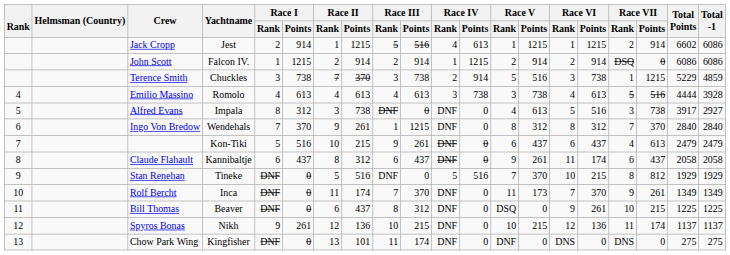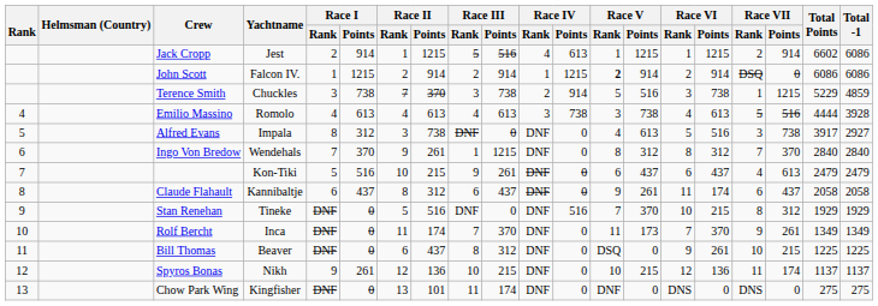 <table class="wikitable" style="text-align:right; font-size:90%">
 <tr>
 <th rowspan="2"><br>Rank</th>
 <th rowspan="2">Helmsman (Country)</th>
 <th rowspan="2">Crew</th>
 <th rowspan="2">Yachtname</th>
 <th colspan="2">Race I</th>
 <th colspan="2">Race II</th>
 <th colspan="2">Race III</th>
 <th colspan="2">Race IV</th>
 <th colspan="2">Race V</th>
 <th colspan="2">Race VI</th>
 <th colspan="2">Race VII</th>
 <th rowspan="2">Total <br>Points <br></th>
 <th rowspan="2">Total<br>-1<br></th>
 </tr>
 <tr>
 <th>Rank</th>
 <th>Points</th>
 <th>Rank</th>
 <th>Points</th>
 <th>Rank</th>
 <th>Points</th>
 <th>Rank</th>
 <th>Points</th>
 <th>Rank</th>
 <th>Points</th>
 <th>Rank</th>
 <th>Points</th>
 <th>Rank</th>
 <th>Points</th>
 </tr>
 <tr style="vertical-align:top;">
 <td align=center></td>
 <td align=left></td>
 <td align=left><a href='#'>Jack Cropp</a> </td>
 <td align=center>Jest</td>
 <td>2</td>
 <td>914</td>
 <td>1</td>
 <td>1215</td>
 <td><s>5</s></td>
 <td><s>516</s></td>
 <td>4</td>
 <td>613</td>
 <td>1</td>
 <td>1215</td>
 <td>1</td>
 <td>1215</td>
 <td>2</td>
 <td>914</td>
 <td>6602</td>
 <td>6086</td>
 </tr>
 <tr style="vertical-align:top;">
 <td align=center></td>
 <td align=left></td>
 <td align=left><a href='#'>John Scott</a> </td>
 <td align=center>Falcon IV.</td>
 <td>1</td>
 <td>1215</td>
 <td>2</td>
 <td>914</td>
 <td>2</td>
 <td>914</td>
 <td>1</td>
 <td>1215</td>
-<td>2</td>
+<td><strong>2</strong></td>
 <td>914</td>
 <td>2</td>
 <td>914</td>
 <td><s>DSQ</s></td>
 <td><s>0</s></td>
 <td>6086</td>
 <td>6086</td>
 </tr>
 <tr style="vertical-align:top;">
 <td align=center></td>
 <td align=left></td>
 <td align=left><a href='#'>Terence Smith</a> </td>
 <td align=center>Chuckles</td>
 <td>3</td>
 <td>738</td>
 <td><s>7</s></td>
 <td><s>370</s></td>
 <td>3</td>
 <td>738</td>
 <td>2</td>
 <td>914</td>
 <td>5</td>
 <td>516</td>
 <td>3</td>
 <td>738</td>
 <td>1</td>
 <td>1215</td>
 <td>5229</td>
 <td>4859</td>
 </tr>
 <tr style="vertical-align:top;">
 <td align=center>4</td>
 <td align=left></td>
 <td align=left><a href='#'>Emilio Massino</a> </td>
 <td align=center>Romolo</td>
 <td>4</td>
 <td>613</td>
 <td>4</td>
 <td>613</td>
 <td>4</td>
 <td>613</td>
 <td>3</td>
 <td>738</td>
 <td>3</td>
 <td>738</td>
 <td>4</td>
 <td>613</td>
 <td><s>5</s></td>
 <td><s>516</s></td>
 <td>4444</td>
 <td>3928</td>
 </tr>
 <tr style="vertical-align:top;">
 <td align=center>5</td>
 <td align=left></td>
 <td align=left><a href='#'>Alfred Evans</a> </td>
 <td align=center>Impala</td>
 <td>8</td>
 <td>312</td>
 <td>3</td>
 <td>738</td>
 <td><s>DNF</s></td>
 <td><s>0</s></td>
 <td>DNF</td>
 <td>0</td>
 <td>4</td>
 <td>613</td>
 <td>5</td>
 <td>516</td>
 <td>3</td>
 <td>738</td>
 <td>3917</td>
 <td>2927</td>
 </tr>
 <tr style="vertical-align:top;">
 <td align=center>6</td>
 <td align=left></td>
 <td align=left><a href='#'>Ingo Von Bredow</a> </td>
 <td align=center>Wendehals</td>
 <td>7</td>
 <td>370</td>
 <td>9</td>
 <td>261</td>
 <td>1</td>
 <td>1215</td>
 <td>DNF</td>
 <td>0</td>
 <td>8</td>
 <td>312</td>
 <td>8</td>
 <td>312</td>
 <td>7</td>
 <td>370</td>
 <td>2840</td>
 <td>2840</td>
 </tr>
 <tr style="vertical-align:top;">
 <td align=center>7</td>
 <td align=left></td>
 <td align=left> </td>
 <td align=center>Kon-Tiki</td>
 <td>5</td>
 <td>516</td>
 <td>10</td>
 <td>215</td>
 <td>9</td>
 <td>261</td>
 <td><s>DNF</s></td>
 <td><s>0</s></td>
 <td>6</td>
 <td>437</td>
 <td>6</td>
 <td>437</td>
 <td>4</td>
 <td>613</td>
 <td>2479</td>
 <td>2479</td>
 </tr>
 <tr style="vertical-align:top;">
 <td align=center>8</td>
 <td align=left></td>
 <td align=left><a href='#'>Claude Flahault</a> </td>
 <td align=center>Kannibaltje</td>
 <td>6</td>
 <td>437</td>
 <td>8</td>
 <td>312</td>
 <td>6</td>
 <td>437</td>
 <td><s>DNF</s></td>
 <td><s>0</s></td>
 <td>9</td>
 <td>261</td>
 <td>11</td>
 <td>174</td>
 <td>6</td>
 <td>437</td>
 <td>2058</td>
 <td>2058</td>
 </tr>
 <tr style="vertical-align:top;">
 <td align=center>9</td>
 <td align=left></td>
 <td align=left><a href='#'>Stan Renehan</a> </td>
 <td align=center>Tineke</td>
 <td><s>DNF</s></td>
 <td><s>0</s></td>
 <td>5</td>
 <td>516</td>
 <td>DNF</td>
 <td>0</td>
-<td>5</td>
+<td>DNF</td>
 <td>516</td>
 <td>7</td>
 <td>370</td>
 <td>10</td>
 <td>215</td>
 <td>8</td>
-<td>812</td>
+<td>312</td>
 <td>1929</td>
 <td>1929</td>
 </tr>
 <tr style="vertical-align:top;">
 <td align=center>10</td>
 <td align=left></td>
 <td align=left><a href='#'>Rolf Bercht</a> </td>
 <td align=center>Inca</td>
 <td><s>DNF</s></td>
 <td><s>0</s></td>
 <td>11</td>
 <td>174</td>
 <td>7</td>
 <td>370</td>
 <td>DNF</td>
 <td>0</td>
 <td>11</td>
 <td>173</td>
 <td>7</td>
 <td>370</td>
 <td>9</td>
 <td>261</td>
 <td>1349</td>
 <td>1349</td>
 </tr>
 <tr style="vertical-align:top;">
 <td align=center>11</td>
 <td align=left></td>
 <td align=left><a href='#'>Bill Thomas</a> </td>
 <td align=center>Beaver</td>
 <td><s>DNF</s></td>
 <td><s>0</s></td>
 <td>6</td>
 <td>437</td>
 <td>8</td>
 <td>312</td>
 <td>DNF</td>
 <td>0</td>
 <td>DSQ</td>
 <td>0</td>
 <td>9</td>
 <td>261</td>
 <td>10</td>
 <td>215</td>
 <td>1225</td>
 <td>1225</td>
 </tr>
 <tr style="vertical-align:top;">
 <td align=center>12</td>
 <td align=left></td>
 <td align=left><a href='#'>Spyros Bonas</a> </td>
 <td align=center>Nikh</td>
 <td>9</td>
 <td>261</td>
 <td>12</td>
 <td>136</td>
 <td>10</td>
 <td>215</td>
 <td>DNF</td>
 <td>0</td>
 <td>10</td>
 <td>215</td>
 <td>12</td>
 <td>136</td>
 <td>11</td>
 <td>174</td>
 <td>1137</td>
 <td>1137</td>
 </tr>
 <tr style="vertical-align:top;">
 <td align=center>13</td>
 <td align=left></td>
 <td align=left>Chow Park Wing </td>
 <td align=center>Kingfisher</td>
 <td><s>DNF</s></td>
 <td><s>0</s></td>
 <td>13</td>
 <td>101</td>
 <td>11</td>
 <td>174</td>
 <td>DNF</td>
 <td>0</td>
 <td>DNF</td>
 <td>0</td>
 <td>DNS</td>
 <td>0</td>
 <td>DNS</td>
 <td>0</td>
 <td>275</td>
 <td>275</td>
 </tr>
 </table>
